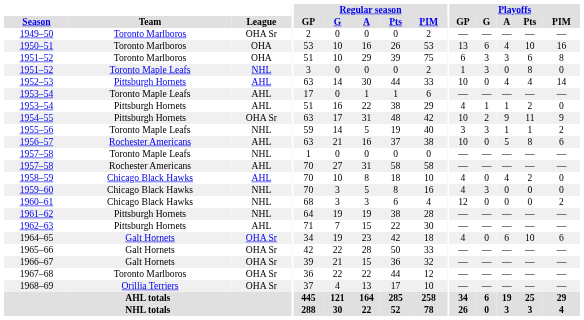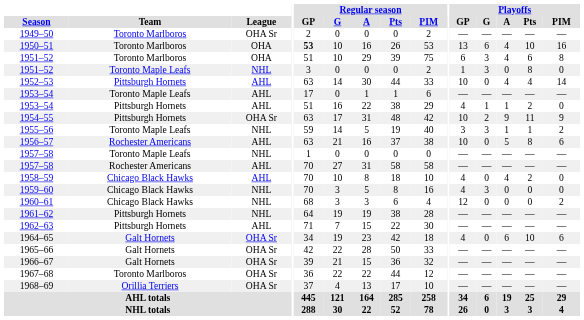 <table border="0" cellpadding="1" cellspacing="0" style="text-align:center; width:60em">
 <tr bgcolor="#e0e0e0">
 <th colspan="3" bgcolor="#ffffff"></th>
 <th rowspan="100" bgcolor="#ffffff"></th>
 <th colspan="5"><a href='#'>Regular season</a></th>
 <th rowspan="100" bgcolor="#ffffff"></th>
 <th colspan="5"><a href='#'>Playoffs</a></th>
 </tr>
 <tr bgcolor="#e0e0e0">
 <th><a href='#'>Season</a></th>
 <th>Team</th>
 <th>League</th>
 <th>GP</th>
 <th><a href='#'>G</a></th>
 <th><a href='#'>A</a></th>
 <th><a href='#'>Pts</a></th>
 <th><a href='#'>PIM</a></th>
 <th>GP</th>
 <th>G</th>
 <th>A</th>
 <th>Pts</th>
 <th>PIM</th>
 </tr>
 <tr>
 <td><a href='#'>1949–50</a></td>
 <td><a href='#'>Toronto Marlboros</a></td>
 <td>OHA Sr</td>
 <td>2</td>
 <td>0</td>
 <td>0</td>
 <td>0</td>
 <td>2</td>
 <td>—</td>
 <td>—</td>
 <td>—</td>
 <td>—</td>
 <td>—</td>
 </tr>
 <tr bgcolor="#f0f0f0">
 <td><a href='#'>1950–51</a></td>
 <td>Toronto Marlboros</td>
 <td>OHA</td>
-<td>53</td>
+<td><strong>53</strong></td>
 <td>10</td>
 <td>16</td>
 <td>26</td>
 <td>53</td>
 <td>13</td>
 <td>6</td>
 <td>4</td>
 <td>10</td>
 <td>16</td>
 </tr>
 <tr>
 <td><a href='#'>1951–52</a></td>
 <td>Toronto Marlboros</td>
 <td>OHA</td>
 <td>51</td>
 <td>10</td>
 <td>29</td>
 <td>39</td>
 <td>75</td>
 <td>6</td>
 <td>3</td>
-<td>3</td>
+<td>4</td>
 <td>6</td>
 <td>8</td>
 </tr>
 <tr bgcolor="#f0f0f0">
 <td><a href='#'>1951–52</a></td>
 <td><a href='#'>Toronto Maple Leafs</a></td>
 <td><a href='#'>NHL</a></td>
 <td>3</td>
 <td>0</td>
 <td>0</td>
 <td>0</td>
 <td>2</td>
 <td>1</td>
 <td>3</td>
 <td>0</td>
 <td>8</td>
 <td>0</td>
 </tr>
 <tr>
 <td><a href='#'>1952–53</a></td>
 <td><a href='#'>Pittsburgh Hornets</a></td>
 <td><a href='#'>AHL</a></td>
 <td>63</td>
 <td>14</td>
 <td>30</td>
 <td>44</td>
 <td>33</td>
 <td>10</td>
 <td>0</td>
 <td>4</td>
 <td>4</td>
 <td>14</td>
 </tr>
 <tr bgcolor="#f0f0f0">
 <td><a href='#'>1953–54</a></td>
 <td>Toronto Maple Leafs</td>
 <td>AHL</td>
 <td>17</td>
 <td>0</td>
 <td>1</td>
 <td>1</td>
 <td>6</td>
 <td>—</td>
 <td>—</td>
 <td>—</td>
 <td>—</td>
 <td>—</td>
 </tr>
 <tr>
 <td><a href='#'>1953–54</a></td>
 <td>Pittsburgh Hornets</td>
 <td>AHL</td>
 <td>51</td>
 <td>16</td>
 <td>22</td>
 <td>38</td>
 <td>29</td>
 <td>4</td>
 <td>1</td>
 <td>1</td>
 <td>2</td>
 <td>0</td>
 </tr>
 <tr bgcolor="#f0f0f0">
 <td><a href='#'>1954–55</a></td>
 <td>Pittsburgh Hornets</td>
 <td>OHA Sr</td>
 <td>63</td>
 <td>17</td>
 <td>31</td>
 <td>48</td>
 <td>42</td>
 <td>10</td>
 <td>2</td>
 <td>9</td>
 <td>11</td>
 <td>9</td>
 </tr>
 <tr>
 <td><a href='#'>1955–56</a></td>
 <td>Toronto Maple Leafs</td>
 <td>NHL</td>
 <td>59</td>
 <td>14</td>
 <td>5</td>
 <td>19</td>
 <td>40</td>
 <td>3</td>
 <td>3</td>
 <td>1</td>
 <td>1</td>
 <td>2</td>
 </tr>
 <tr bgcolor="#f0f0f0">
 <td><a href='#'>1956–57</a></td>
 <td><a href='#'>Rochester Americans</a></td>
 <td>AHL</td>
 <td>63</td>
 <td>21</td>
 <td>16</td>
 <td>37</td>
 <td>38</td>
 <td>10</td>
 <td>0</td>
 <td>5</td>
 <td>8</td>
 <td>6</td>
 </tr>
 <tr>
 <td><a href='#'>1957–58</a></td>
 <td>Toronto Maple Leafs</td>
 <td>NHL</td>
 <td>1</td>
 <td>0</td>
 <td>0</td>
 <td>0</td>
 <td>0</td>
 <td>—</td>
 <td>—</td>
 <td>—</td>
 <td>—</td>
 <td>—</td>
 </tr>
 <tr bgcolor="#f0f0f0">
 <td><a href='#'>1957–58</a></td>
 <td>Rochester Americans</td>
 <td>AHL</td>
 <td>70</td>
 <td>27</td>
 <td>31</td>
 <td>58</td>
 <td>58</td>
 <td>—</td>
 <td>—</td>
 <td>—</td>
 <td>—</td>
 <td>—</td>
 </tr>
 <tr>
 <td><a href='#'>1958–59</a></td>
 <td><a href='#'>Chicago Black Hawks</a></td>
 <td><a href='#'>AHL</a></td>
 <td>70</td>
 <td>10</td>
 <td>8</td>
 <td>18</td>
 <td>10</td>
 <td>4</td>
 <td>0</td>
 <td>4</td>
 <td>2</td>
 <td>0</td>
 </tr>
 <tr bgcolor="#f0f0f0">
 <td><a href='#'>1959–60</a></td>
 <td>Chicago Black Hawks</td>
 <td>NHL</td>
 <td>70</td>
 <td>3</td>
 <td>5</td>
 <td>8</td>
 <td>16</td>
 <td>4</td>
 <td>3</td>
 <td>0</td>
 <td>0</td>
 <td>0</td>
 </tr>
 <tr>
 <td><a href='#'>1960–61</a></td>
 <td>Chicago Black Hawks</td>
 <td>NHL</td>
 <td>68</td>
 <td>3</td>
 <td>3</td>
 <td>6</td>
 <td>4</td>
 <td>12</td>
 <td>0</td>
 <td>0</td>
 <td>0</td>
 <td>2</td>
 </tr>
 <tr bgcolor="#f0f0f0">
 <td><a href='#'>1961–62</a></td>
 <td>Pittsburgh Hornets</td>
 <td>NHL</td>
 <td>64</td>
 <td>19</td>
 <td>19</td>
 <td>38</td>
 <td>28</td>
 <td>—</td>
 <td>—</td>
 <td>—</td>
 <td>—</td>
 <td>—</td>
 </tr>
 <tr>
 <td><a href='#'>1962–63</a></td>
 <td>Pittsburgh Hornets</td>
 <td>AHL</td>
 <td>71</td>
 <td>7</td>
 <td>15</td>
 <td>22</td>
 <td>30</td>
 <td>—</td>
 <td>—</td>
 <td>—</td>
 <td>—</td>
 <td>—</td>
 </tr>
 <tr bgcolor="#f0f0f0">
 <td>1964–65</td>
 <td><a href='#'>Galt Hornets</a></td>
 <td><a href='#'>OHA Sr</a></td>
 <td>34</td>
 <td>19</td>
 <td>23</td>
 <td>42</td>
 <td>18</td>
 <td>4</td>
 <td>0</td>
 <td>6</td>
 <td>10</td>
 <td>6</td>
 </tr>
 <tr>
 <td>1965–66</td>
 <td>Galt Hornets</td>
 <td>OHA Sr</td>
 <td>42</td>
 <td>22</td>
 <td>28</td>
 <td>50</td>
 <td>33</td>
 <td>—</td>
 <td>—</td>
 <td>—</td>
 <td>—</td>
 <td>—</td>
 </tr>
 <tr bgcolor="#f0f0f0">
 <td>1966–67</td>
 <td>Galt Hornets</td>
 <td>OHA Sr</td>
 <td>39</td>
 <td>21</td>
 <td>15</td>
 <td>36</td>
 <td>32</td>
 <td>—</td>
 <td>—</td>
 <td>—</td>
 <td>—</td>
 <td>—</td>
 </tr>
 <tr>
 <td>1967–68</td>
 <td>Toronto Marlboros</td>
 <td>OHA Sr</td>
 <td>36</td>
 <td>22</td>
 <td>22</td>
 <td>44</td>
 <td>12</td>
 <td>—</td>
 <td>—</td>
 <td>—</td>
 <td>—</td>
 <td>—</td>
 </tr>
 <tr bgcolor="#f0f0f0">
 <td>1968–69</td>
 <td><a href='#'>Orillia Terriers</a></td>
 <td>OHA Sr</td>
 <td>37</td>
 <td>4</td>
 <td>13</td>
 <td>17</td>
 <td>10</td>
 <td>—</td>
 <td>—</td>
 <td>—</td>
 <td>—</td>
 <td>—</td>
 </tr>
 <tr bgcolor="#e0e0e0">
 <th colspan="3">AHL totals</th>
 <th>445</th>
 <th>121</th>
 <th>164</th>
 <th>285</th>
 <th>258</th>
 <th>34</th>
 <th>6</th>
 <th>19</th>
 <th>25</th>
 <th>29</th>
 </tr>
 <tr bgcolor="#e0e0e0">
 <th colspan="3">NHL totals</th>
 <th>288</th>
 <th>30</th>
 <th>22</th>
 <th>52</th>
 <th>78</th>
 <th>26</th>
 <th>0</th>
 <th>3</th>
 <th>3</th>
 <th>4</th>
 </tr>
 </table>
